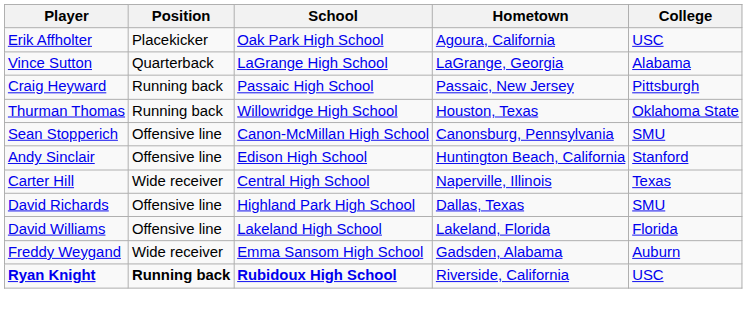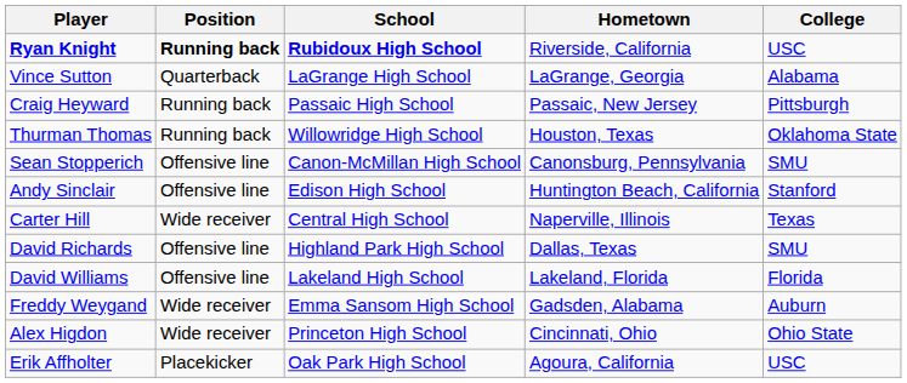 <table class="wikitable">
 <tr>
 <th>Player</th>
 <th>Position</th>
 <th>School</th>
 <th>Hometown</th>
 <th>College</th>
 </tr>
 <tr>
-<td><a href='#'>Erik Affholter</a></td>
-<td>Placekicker</td>
-<td><a href='#'>Oak Park High School</a></td>
-<td><a href='#'>Agoura, California</a></td>
+<td><strong><a href='#'>Ryan Knight</a></strong></td>
+<td><strong>Running back</strong></td>
+<td><strong><a href='#'>Rubidoux High School</a></strong></td>
+<td><a href='#'>Riverside, California</a></td>
 <td><a href='#'>USC</a></td>
 </tr>
 <tr>
 <td><a href='#'>Vince Sutton</a></td>
 <td>Quarterback</td>
 <td><a href='#'>LaGrange High School</a></td>
 <td><a href='#'>LaGrange, Georgia</a></td>
 <td><a href='#'>Alabama</a></td>
 </tr>
 <tr>
 <td><a href='#'>Craig Heyward</a></td>
 <td>Running back</td>
 <td><a href='#'>Passaic High School</a></td>
 <td><a href='#'>Passaic, New Jersey</a></td>
 <td><a href='#'>Pittsburgh</a></td>
 </tr>
 <tr>
 <td><a href='#'>Thurman Thomas</a></td>
 <td>Running back</td>
 <td><a href='#'>Willowridge High School</a></td>
 <td><a href='#'>Houston, Texas</a></td>
 <td><a href='#'>Oklahoma State</a></td>
 </tr>
 <tr>
 <td><a href='#'>Sean Stopperich</a></td>
 <td>Offensive line</td>
 <td><a href='#'>Canon-McMillan High School</a></td>
 <td><a href='#'>Canonsburg, Pennsylvania</a></td>
 <td><a href='#'>SMU</a></td>
 </tr>
 <tr>
 <td><a href='#'>Andy Sinclair</a></td>
 <td>Offensive line</td>
 <td><a href='#'>Edison High School</a></td>
 <td><a href='#'>Huntington Beach, California</a></td>
 <td><a href='#'>Stanford</a></td>
 </tr>
 <tr>
 <td><a href='#'>Carter Hill</a></td>
 <td>Wide receiver</td>
 <td><a href='#'>Central High School</a></td>
 <td><a href='#'>Naperville, Illinois</a></td>
 <td><a href='#'>Texas</a></td>
 </tr>
 <tr>
 <td><a href='#'>David Richards</a></td>
 <td>Offensive line</td>
 <td><a href='#'>Highland Park High School</a></td>
 <td><a href='#'>Dallas, Texas</a></td>
 <td><a href='#'>SMU</a></td>
 </tr>
 <tr>
 <td><a href='#'>David Williams</a></td>
 <td>Offensive line</td>
 <td><a href='#'>Lakeland High School</a></td>
 <td><a href='#'>Lakeland, Florida</a></td>
 <td><a href='#'>Florida</a></td>
 </tr>
 <tr>
 <td><a href='#'>Freddy Weygand</a></td>
 <td>Wide receiver</td>
 <td><a href='#'>Emma Sansom High School</a></td>
 <td><a href='#'>Gadsden, Alabama</a></td>
 <td><a href='#'>Auburn</a></td>
 </tr>
 <tr>
-<td><strong><a href='#'>Ryan Knight</a></strong></td>
-<td><strong>Running back</strong></td>
-<td><strong><a href='#'>Rubidoux High School</a></strong></td>
-<td><a href='#'>Riverside, California</a></td>
+<td><a href='#'>Alex Higdon</a></td>
+<td>Wide receiver</td>
+<td><a href='#'>Princeton High School</a></td>
+<td><a href='#'>Cincinnati, Ohio</a></td>
+<td><a href='#'>Ohio State</a></td>
+</tr>
+<tr>
+<td><a href='#'>Erik Affholter</a></td>
+<td>Placekicker</td>
+<td><a href='#'>Oak Park High School</a></td>
+<td><a href='#'>Agoura, California</a></td>
 <td><a href='#'>USC</a></td>
 </tr>
 </table>
